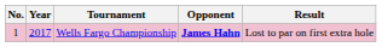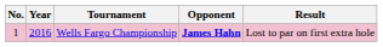 <table class="wikitable" style="font-size:95%;">
 <tr>
 <th>No.</th>
 <th>Year</th>
 <th>Tournament</th>
 <th>Opponent</th>
 <th>Result</th>
 </tr>
 <tr style="background:#F2C1D1;">
 <td align=center>1</td>
-<td><a href='#'>2017</a></td>
+<td><a href='#'>2016</a></td>
 <td><a href='#'>Wells Fargo Championship</a></td>
 <td><strong> <a href='#'>James Hahn</a></strong></td>
 <td>Lost to par on first extra hole</td>
 </tr>
 </table>
